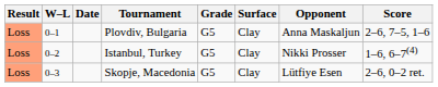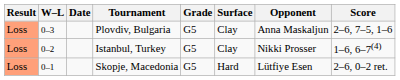 <table class="sortable wikitable">
 <tr>
 <th>Result</th>
 <th class="unsortable">W–L</th>
 <th>Date</th>
 <th>Tournament</th>
 <th>Grade</th>
 <th>Surface</th>
 <th>Opponent</th>
 <th class="unsortable">Score</th>
 </tr>
 <tr>
 <td style="background:#ffa07a;">Loss</td>
-<td><small>0–1</small></td>
+<td><small>0–3</small></td>
 <td></td>
 <td>Plovdiv, Bulgaria</td>
 <td>G5</td>
 <td>Clay</td>
 <td> Anna Maskaljun</td>
 <td>2–6, 7–5, 1–6</td>
 </tr>
 <tr>
 <td style="background:#ffa07a;">Loss</td>
 <td><small>0–2</small></td>
 <td></td>
 <td>Istanbul, Turkey</td>
 <td>G5</td>
 <td>Clay</td>
 <td> Nikki Prosser</td>
 <td>1–6, 6–7<sup>(4)</sup></td>
 </tr>
 <tr>
 <td style="background:#ffa07a;">Loss</td>
-<td><small>0–3</small></td>
+<td><small>0–1</small></td>
 <td></td>
 <td>Skopje, Macedonia</td>
 <td>G5</td>
-<td>Clay</td>
+<td>Hard</td>
 <td> Lütfiye Esen</td>
 <td>2–6, 0–2 ret.</td>
 </tr>
 </table>
